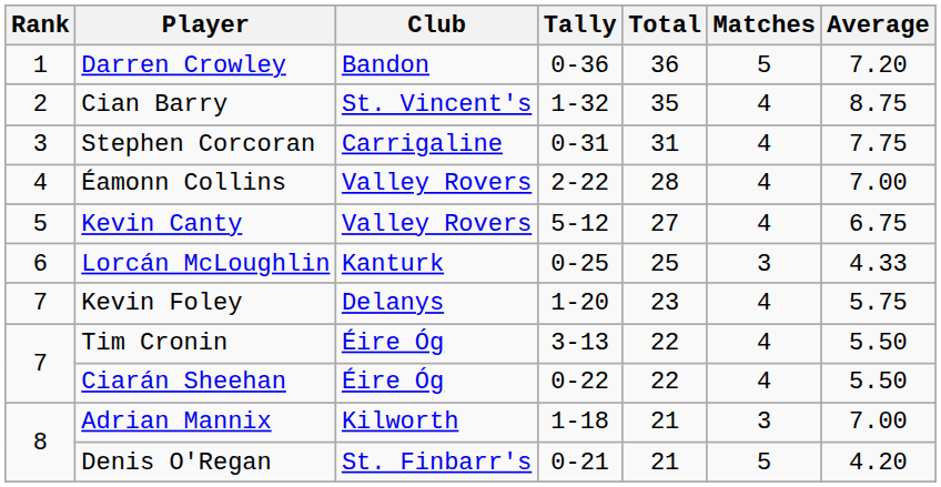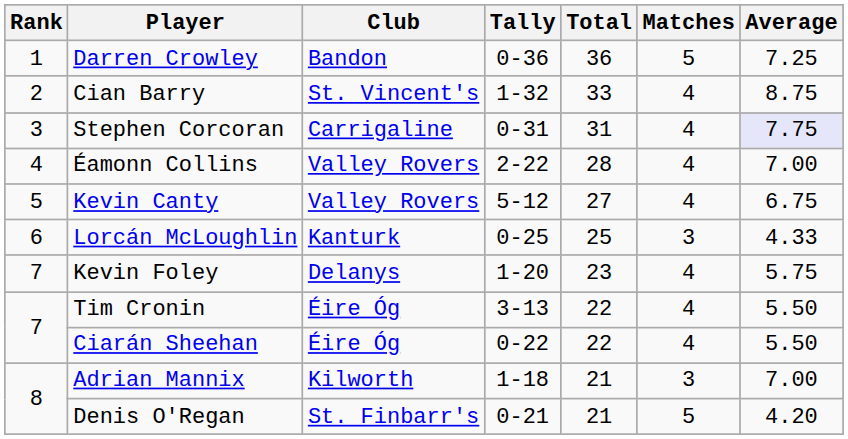 <table class="wikitable">
 <tr>
 <th>Rank</th>
 <th>Player</th>
 <th>Club</th>
 <th>Tally</th>
 <th>Total</th>
 <th>Matches</th>
 <th>Average</th>
 </tr>
 <tr>
 <td rowspan="1" style="text-align:center;">1</td>
 <td><a href='#'>Darren Crowley</a></td>
 <td><a href='#'>Bandon</a></td>
 <td align=center>0-36</td>
 <td align=center>36</td>
 <td align=center>5</td>
-<td align=center>7.20</td>
+<td align=center>7.25</td>
 </tr>
 <tr>
 <td rowspan="1" style="text-align:center;">2</td>
 <td>Cian Barry</td>
 <td><a href='#'>St. Vincent's</a></td>
 <td align=center>1-32</td>
-<td align=center>35</td>
+<td align=center>33</td>
 <td align=center>4</td>
 <td align=center>8.75</td>
 </tr>
 <tr>
 <td rowspan="1" style="text-align:center;">3</td>
 <td>Stephen Corcoran</td>
 <td><a href='#'>Carrigaline</a></td>
 <td align=center>0-31</td>
 <td align=center>31</td>
 <td align=center>4</td>
-<td align=center>7.75</td>
+<td align=center style="background: lavender;">7.75</td>
 </tr>
 <tr>
 <td rowspan="1" style="text-align:center;">4</td>
 <td>Éamonn Collins</td>
 <td><a href='#'>Valley Rovers</a></td>
 <td align=center>2-22</td>
 <td align=center>28</td>
 <td align=center>4</td>
 <td align=center>7.00</td>
 </tr>
 <tr>
 <td rowspan="1" style="text-align:center;">5</td>
 <td><a href='#'>Kevin Canty</a></td>
 <td><a href='#'>Valley Rovers</a></td>
 <td align=center>5-12</td>
 <td align=center>27</td>
 <td align=center>4</td>
 <td align=center>6.75</td>
 </tr>
 <tr>
 <td rowspan="1" style="text-align:center;">6</td>
 <td><a href='#'>Lorcán McLoughlin</a></td>
 <td><a href='#'>Kanturk</a></td>
 <td align=center>0-25</td>
 <td align=center>25</td>
 <td align=center>3</td>
 <td align=center>4.33</td>
 </tr>
 <tr>
 <td rowspan="1" style="text-align:center;">7</td>
 <td>Kevin Foley</td>
 <td><a href='#'>Delanys</a></td>
 <td align=center>1-20</td>
 <td align=center>23</td>
 <td align=center>4</td>
 <td align=center>5.75</td>
 </tr>
 <tr>
 <td rowspan="2" style="text-align:center;">7</td>
 <td>Tim Cronin</td>
 <td><a href='#'>Éire Óg</a></td>
 <td align=center>3-13</td>
 <td align=center>22</td>
 <td align=center>4</td>
 <td align=center>5.50</td>
 </tr>
 <tr>
 <td><a href='#'>Ciarán Sheehan</a></td>
 <td><a href='#'>Éire Óg</a></td>
 <td align=center>0-22</td>
 <td align=center>22</td>
 <td align=center>4</td>
 <td align=center>5.50</td>
 </tr>
 <tr>
 <td rowspan="2" style="text-align:center;">8</td>
 <td><a href='#'>Adrian Mannix</a></td>
 <td><a href='#'>Kilworth</a></td>
 <td align=center>1-18</td>
 <td align=center>21</td>
 <td align=center>3</td>
 <td align=center>7.00</td>
 </tr>
 <tr>
 <td>Denis O'Regan</td>
 <td><a href='#'>St. Finbarr's</a></td>
 <td align=center>0-21</td>
 <td align=center>21</td>
 <td align=center>5</td>
 <td align=center>4.20</td>
 </tr>
 </table>
